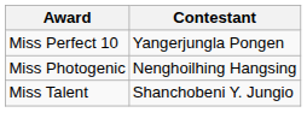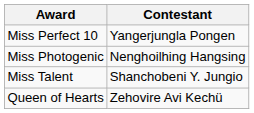 <table class="wikitable">
 <tr>
 <th>Award</th>
 <th>Contestant</th>
 </tr>
 <tr>
 <td>Miss Perfect 10</td>
 <td>Yangerjungla Pongen</td>
 </tr>
 <tr>
 <td>Miss Photogenic</td>
 <td>Nenghoilhing Hangsing</td>
 </tr>
 <tr>
 <td>Miss Talent</td>
 <td>Shanchobeni Y. Jungio</td>
 </tr>
+<tr>
+<td>Queen of Hearts</td>
+<td>Zehovire Avi Kechü</td>
+</tr>
 </table>
